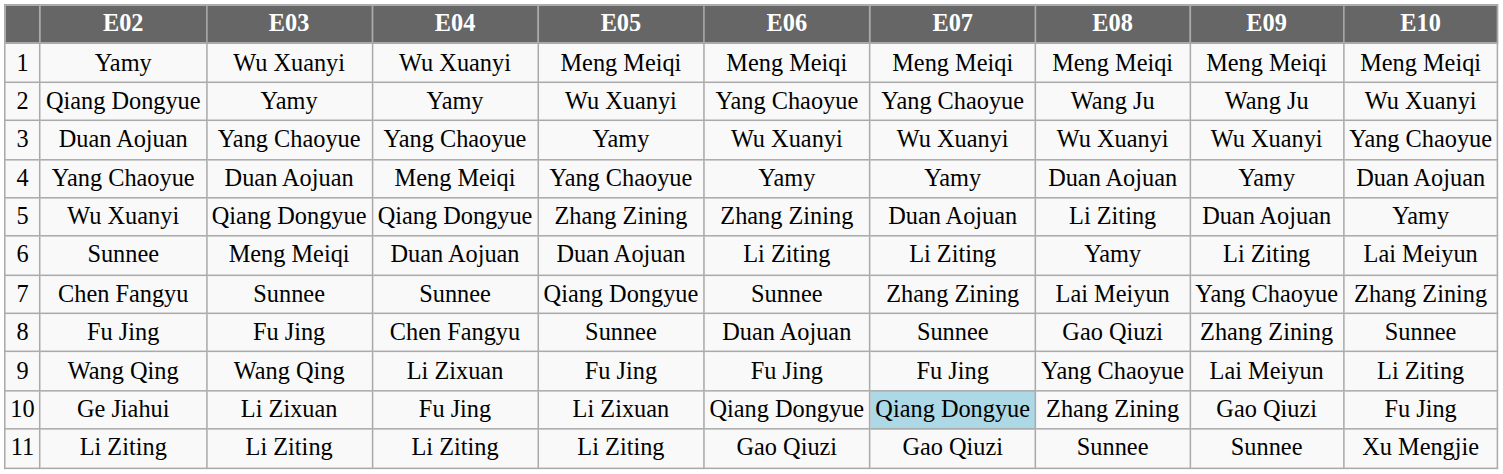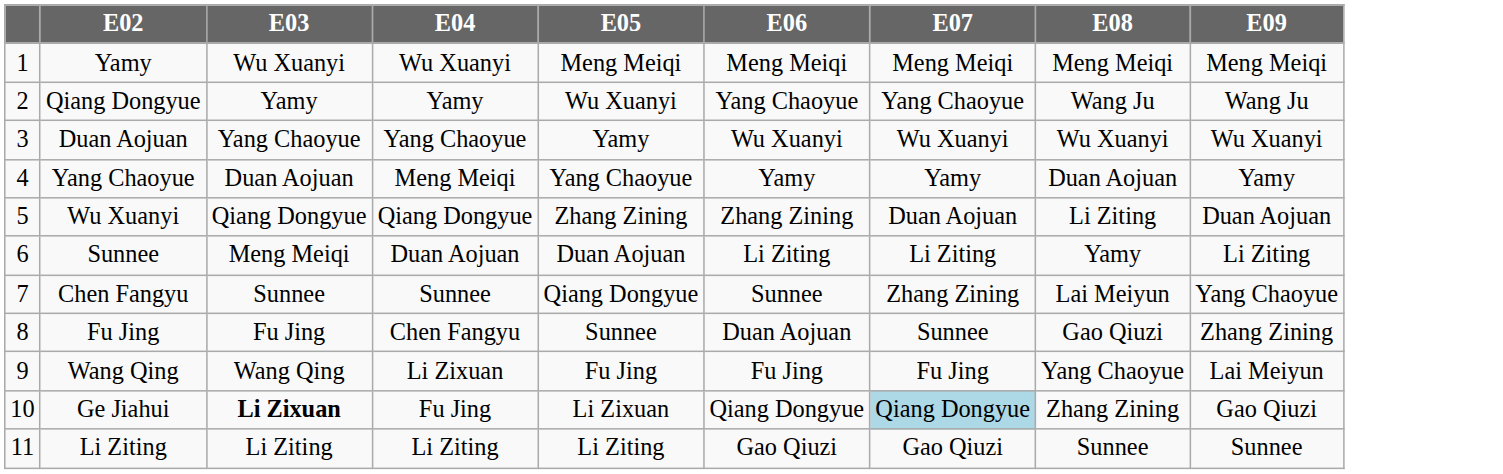 <table class="wikitable mw-collapsible" style="text-align:center ;">
 <tr>
 <th style="color:white; background-color:#666666;"></th>
 <th style="color:white; background-color:#666666;">E02</th>
 <th style="color:white; background-color:#666666;">E03</th>
 <th style="color:white; background-color:#666666;">E04</th>
 <th style="color:white; background-color:#666666;">E05</th>
 <th style="color:white; background-color:#666666;">E06</th>
 <th style="color:white; background-color:#666666;">E07</th>
 <th style="color:white; background-color:#666666;">E08</th>
 <th style="color:white; background-color:#666666;">E09</th>
-<th style="color:white; background-color:#666666;">E10</th>
 </tr>
 <tr>
 <td>1</td>
 <td>Yamy</td>
 <td>Wu Xuanyi</td>
 <td>Wu Xuanyi</td>
-<td>Meng Meiqi</td>
 <td>Meng Meiqi</td>
 <td>Meng Meiqi</td>
 <td>Meng Meiqi</td>
 <td>Meng Meiqi</td>
 <td>Meng Meiqi</td>
 </tr>
 <tr>
 <td>2</td>
 <td>Qiang Dongyue</td>
 <td>Yamy</td>
 <td>Yamy</td>
 <td>Wu Xuanyi</td>
 <td>Yang Chaoyue</td>
 <td>Yang Chaoyue</td>
 <td>Wang Ju</td>
 <td>Wang Ju</td>
-<td>Wu Xuanyi</td>
 </tr>
 <tr>
 <td>3</td>
 <td>Duan Aojuan</td>
 <td>Yang Chaoyue</td>
 <td>Yang Chaoyue</td>
 <td>Yamy</td>
 <td>Wu Xuanyi</td>
 <td>Wu Xuanyi</td>
 <td>Wu Xuanyi</td>
 <td>Wu Xuanyi</td>
-<td>Yang Chaoyue</td>
 </tr>
 <tr>
 <td>4</td>
 <td>Yang Chaoyue</td>
 <td>Duan Aojuan</td>
 <td>Meng Meiqi</td>
 <td>Yang Chaoyue</td>
 <td>Yamy</td>
 <td>Yamy</td>
 <td>Duan Aojuan</td>
 <td>Yamy</td>
-<td>Duan Aojuan</td>
 </tr>
 <tr>
 <td>5</td>
 <td>Wu Xuanyi</td>
 <td>Qiang Dongyue</td>
 <td>Qiang Dongyue</td>
 <td>Zhang Zining</td>
 <td>Zhang Zining</td>
 <td>Duan Aojuan</td>
 <td>Li Ziting</td>
 <td>Duan Aojuan</td>
-<td>Yamy</td>
 </tr>
 <tr>
 <td>6</td>
 <td>Sunnee</td>
 <td>Meng Meiqi</td>
 <td>Duan Aojuan</td>
 <td>Duan Aojuan</td>
 <td>Li Ziting</td>
 <td>Li Ziting</td>
 <td>Yamy</td>
 <td>Li Ziting</td>
-<td>Lai Meiyun</td>
 </tr>
 <tr>
 <td>7</td>
 <td>Chen Fangyu</td>
 <td>Sunnee</td>
 <td>Sunnee</td>
 <td>Qiang Dongyue</td>
 <td>Sunnee</td>
 <td>Zhang Zining</td>
 <td>Lai Meiyun</td>
 <td>Yang Chaoyue</td>
-<td>Zhang Zining</td>
 </tr>
 <tr>
 <td>8</td>
 <td>Fu Jing</td>
 <td>Fu Jing</td>
 <td>Chen Fangyu</td>
 <td>Sunnee</td>
 <td>Duan Aojuan</td>
 <td>Sunnee</td>
 <td>Gao Qiuzi</td>
 <td>Zhang Zining</td>
-<td>Sunnee</td>
 </tr>
 <tr>
 <td>9</td>
 <td>Wang Qing</td>
 <td>Wang Qing</td>
 <td>Li Zixuan</td>
 <td>Fu Jing</td>
 <td>Fu Jing</td>
 <td>Fu Jing</td>
 <td>Yang Chaoyue</td>
 <td>Lai Meiyun</td>
-<td>Li Ziting</td>
 </tr>
 <tr>
 <td>10</td>
 <td>Ge Jiahui</td>
-<td>Li Zixuan</td>
+<td><strong>Li Zixuan</strong></td>
 <td>Fu Jing</td>
 <td>Li Zixuan</td>
 <td>Qiang Dongyue</td>
 <td style="background: lightblue;">Qiang Dongyue</td>
 <td>Zhang Zining</td>
 <td>Gao Qiuzi</td>
-<td>Fu Jing</td>
 </tr>
 <tr>
 <td>11</td>
 <td>Li Ziting</td>
 <td>Li Ziting</td>
 <td>Li Ziting</td>
 <td>Li Ziting</td>
 <td>Gao Qiuzi</td>
 <td>Gao Qiuzi</td>
 <td>Sunnee</td>
 <td>Sunnee</td>
-<td>Xu Mengjie</td>
 </tr>
 </table>
